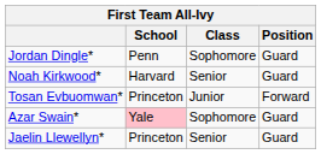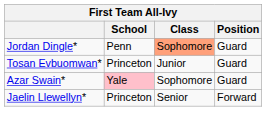 <table class="wikitable">
 <tr>
 <th colspan="4">First Team All-Ivy</th>
 </tr>
 <tr>
 <th></th>
 <th>School</th>
 <th>Class</th>
 <th>Position</th>
 </tr>
 <tr>
 <td><a href='#'>Jordan Dingle</a>*</td>
 <td>Penn</td>
-<td>Sophomore</td>
-<td>Guard</td>
-</tr>
-<tr>
-<td><a href='#'>Noah Kirkwood</a>*</td>
-<td>Harvard</td>
-<td>Senior</td>
+<td style="background: lightsalmon;">Sophomore</td>
 <td>Guard</td>
 </tr>
 <tr>
 <td><a href='#'>Tosan Evbuomwan</a>*</td>
 <td>Princeton</td>
 <td>Junior</td>
-<td>Forward</td>
+<td>Guard</td>
 </tr>
 <tr>
 <td><a href='#'>Azar Swain</a>*</td>
 <td style="background: pink;">Yale</td>
 <td>Sophomore</td>
 <td>Guard</td>
 </tr>
 <tr>
 <td><a href='#'>Jaelin Llewellyn</a>*</td>
 <td>Princeton</td>
 <td>Senior</td>
-<td>Guard</td>
+<td>Forward</td>
 </tr>
 </table>
